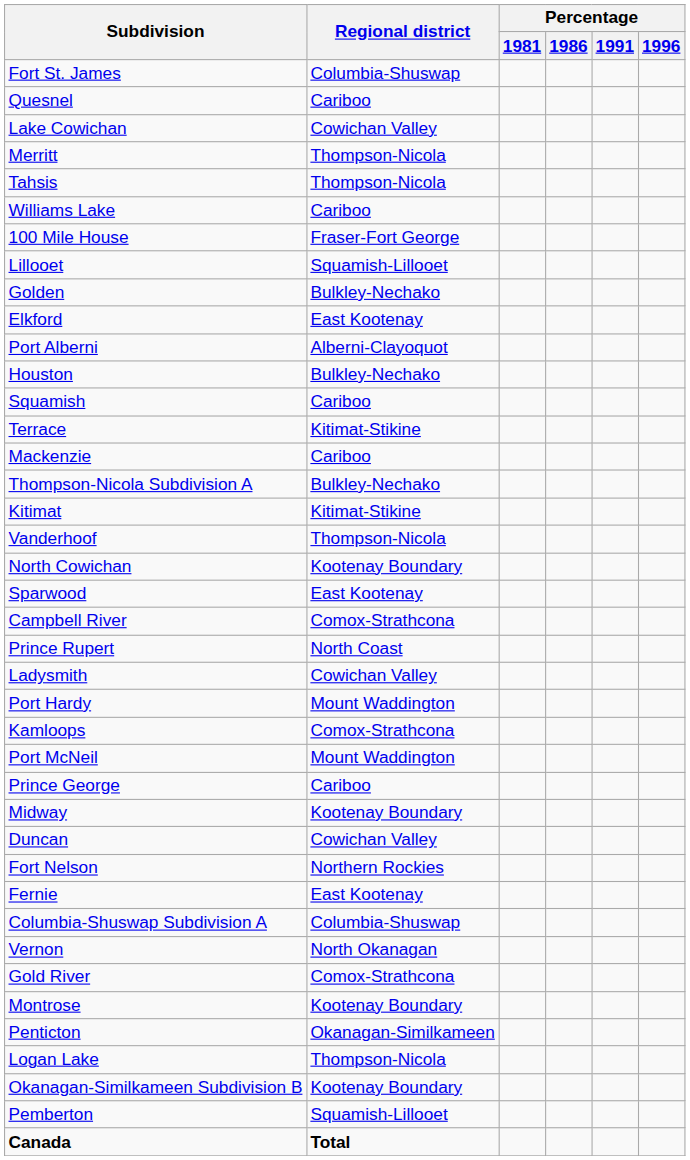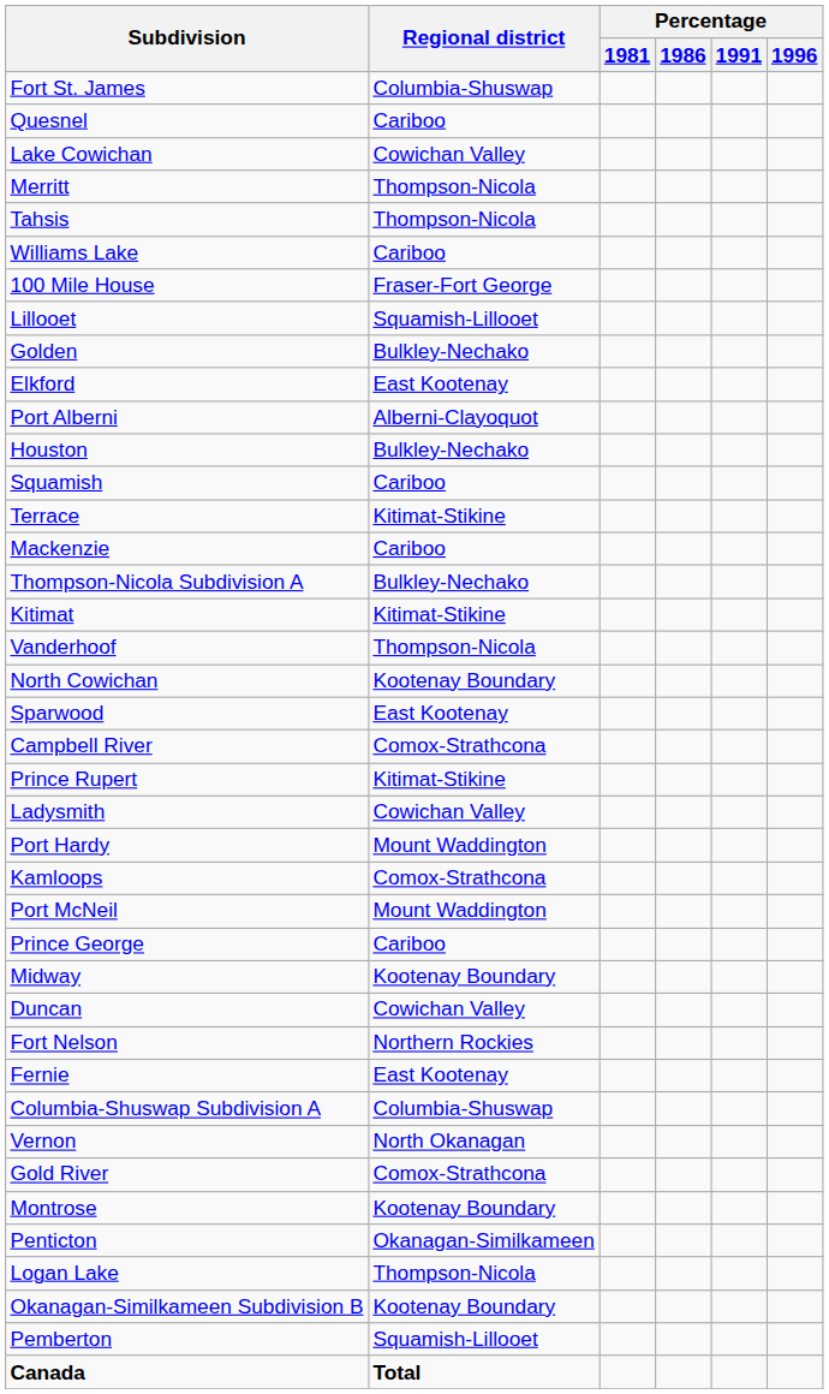 <table class="wikitable collapsible collapsed sortable">
 <tr>
 <th rowspan="2">Subdivision</th>
 <th rowspan="2"><a href='#'>Regional district</a></th>
 <th colspan="4">Percentage</th>
 </tr>
 <tr>
 <th><a href='#'>1981</a></th>
 <th><a href='#'>1986</a></th>
 <th><a href='#'>1991</a></th>
 <th><a href='#'>1996</a></th>
 </tr>
 <tr>
 <td><a href='#'>Fort St. James</a></td>
 <td><a href='#'>Columbia-Shuswap</a></td>
 <td></td>
 <td></td>
 <td></td>
 <td></td>
 </tr>
 <tr>
 <td><a href='#'>Quesnel</a></td>
 <td><a href='#'>Cariboo</a></td>
 <td></td>
 <td></td>
 <td></td>
 <td></td>
 </tr>
 <tr>
 <td><a href='#'>Lake Cowichan</a></td>
 <td><a href='#'>Cowichan Valley</a></td>
 <td></td>
 <td></td>
 <td></td>
 <td></td>
 </tr>
 <tr>
 <td><a href='#'>Merritt</a></td>
 <td><a href='#'>Thompson-Nicola</a></td>
 <td></td>
 <td></td>
 <td></td>
 <td></td>
 </tr>
 <tr>
 <td><a href='#'>Tahsis</a></td>
 <td><a href='#'>Thompson-Nicola</a></td>
 <td></td>
 <td></td>
 <td></td>
 <td></td>
 </tr>
 <tr>
 <td><a href='#'>Williams Lake</a></td>
 <td><a href='#'>Cariboo</a></td>
 <td></td>
 <td></td>
 <td></td>
 <td></td>
 </tr>
 <tr>
 <td><a href='#'>100 Mile House</a></td>
 <td><a href='#'>Fraser-Fort George</a></td>
 <td></td>
 <td></td>
 <td></td>
 <td></td>
 </tr>
 <tr>
 <td><a href='#'>Lillooet</a></td>
 <td><a href='#'>Squamish-Lillooet</a></td>
 <td></td>
 <td></td>
 <td></td>
 <td></td>
 </tr>
 <tr>
 <td><a href='#'>Golden</a></td>
 <td><a href='#'>Bulkley-Nechako</a></td>
 <td></td>
 <td></td>
 <td></td>
 <td></td>
 </tr>
 <tr>
 <td><a href='#'>Elkford</a></td>
 <td><a href='#'>East Kootenay</a></td>
 <td></td>
 <td></td>
 <td></td>
 <td></td>
 </tr>
 <tr>
 <td><a href='#'>Port Alberni</a></td>
 <td><a href='#'>Alberni-Clayoquot</a></td>
 <td></td>
 <td></td>
 <td></td>
 <td></td>
 </tr>
 <tr>
 <td><a href='#'>Houston</a></td>
 <td><a href='#'>Bulkley-Nechako</a></td>
 <td></td>
 <td></td>
 <td></td>
 <td></td>
 </tr>
 <tr>
 <td><a href='#'>Squamish</a></td>
 <td><a href='#'>Cariboo</a></td>
 <td></td>
 <td></td>
 <td></td>
 <td></td>
 </tr>
 <tr>
 <td><a href='#'>Terrace</a></td>
 <td><a href='#'>Kitimat-Stikine</a></td>
 <td></td>
 <td></td>
 <td></td>
 <td></td>
 </tr>
 <tr>
 <td><a href='#'>Mackenzie</a></td>
 <td><a href='#'>Cariboo</a></td>
 <td></td>
 <td></td>
 <td></td>
 <td></td>
 </tr>
 <tr>
 <td><a href='#'>Thompson-Nicola Subdivision A</a></td>
 <td><a href='#'>Bulkley-Nechako</a></td>
 <td></td>
 <td></td>
 <td></td>
 <td></td>
 </tr>
 <tr>
 <td><a href='#'>Kitimat</a></td>
 <td><a href='#'>Kitimat-Stikine</a></td>
 <td></td>
 <td></td>
 <td></td>
 <td></td>
 </tr>
 <tr>
 <td><a href='#'>Vanderhoof</a></td>
 <td><a href='#'>Thompson-Nicola</a></td>
 <td></td>
 <td></td>
 <td></td>
 <td></td>
 </tr>
 <tr>
 <td><a href='#'>North Cowichan</a></td>
 <td><a href='#'>Kootenay Boundary</a></td>
 <td></td>
 <td></td>
 <td></td>
 <td></td>
 </tr>
 <tr>
 <td><a href='#'>Sparwood</a></td>
 <td><a href='#'>East Kootenay</a></td>
 <td></td>
 <td></td>
 <td></td>
 <td></td>
 </tr>
 <tr>
 <td><a href='#'>Campbell River</a></td>
 <td><a href='#'>Comox-Strathcona</a></td>
 <td></td>
 <td></td>
 <td></td>
 <td></td>
 </tr>
 <tr>
 <td><a href='#'>Prince Rupert</a></td>
-<td><a href='#'>North Coast</a></td>
+<td><a href='#'>Kitimat-Stikine</a></td>
 <td></td>
 <td></td>
 <td></td>
 <td></td>
 </tr>
 <tr>
 <td><a href='#'>Ladysmith</a></td>
 <td><a href='#'>Cowichan Valley</a></td>
 <td></td>
 <td></td>
 <td></td>
 <td></td>
 </tr>
 <tr>
 <td><a href='#'>Port Hardy</a></td>
 <td><a href='#'>Mount Waddington</a></td>
 <td></td>
 <td></td>
 <td></td>
 <td></td>
 </tr>
 <tr>
 <td><a href='#'>Kamloops</a></td>
 <td><a href='#'>Comox-Strathcona</a></td>
 <td></td>
 <td></td>
 <td></td>
 <td></td>
 </tr>
 <tr>
 <td><a href='#'>Port McNeil</a></td>
 <td><a href='#'>Mount Waddington</a></td>
 <td></td>
 <td></td>
 <td></td>
 <td></td>
 </tr>
 <tr>
 <td><a href='#'>Prince George</a></td>
 <td><a href='#'>Cariboo</a></td>
 <td></td>
 <td></td>
 <td></td>
 <td></td>
 </tr>
 <tr>
 <td><a href='#'>Midway</a></td>
 <td><a href='#'>Kootenay Boundary</a></td>
 <td></td>
 <td></td>
 <td></td>
 <td></td>
 </tr>
 <tr>
 <td><a href='#'>Duncan</a></td>
 <td><a href='#'>Cowichan Valley</a></td>
 <td></td>
 <td></td>
 <td></td>
 <td></td>
 </tr>
 <tr>
 <td><a href='#'>Fort Nelson</a></td>
 <td><a href='#'>Northern Rockies</a></td>
 <td></td>
 <td></td>
 <td></td>
 <td></td>
 </tr>
 <tr>
 <td><a href='#'>Fernie</a></td>
 <td><a href='#'>East Kootenay</a></td>
 <td></td>
 <td></td>
 <td></td>
 <td></td>
 </tr>
 <tr>
 <td><a href='#'>Columbia-Shuswap Subdivision A</a></td>
 <td><a href='#'>Columbia-Shuswap</a></td>
 <td></td>
 <td></td>
 <td></td>
 <td></td>
 </tr>
 <tr>
 <td><a href='#'>Vernon</a></td>
 <td><a href='#'>North Okanagan</a></td>
 <td></td>
 <td></td>
 <td></td>
 <td></td>
 </tr>
 <tr>
 <td><a href='#'>Gold River</a></td>
 <td><a href='#'>Comox-Strathcona</a></td>
 <td></td>
 <td></td>
 <td></td>
 <td></td>
 </tr>
 <tr>
 <td><a href='#'>Montrose</a></td>
 <td><a href='#'>Kootenay Boundary</a></td>
 <td></td>
 <td></td>
 <td></td>
 <td></td>
 </tr>
 <tr>
 <td><a href='#'>Penticton</a></td>
 <td><a href='#'>Okanagan-Similkameen</a></td>
 <td></td>
 <td></td>
 <td></td>
 <td></td>
 </tr>
 <tr>
 <td><a href='#'>Logan Lake</a></td>
 <td><a href='#'>Thompson-Nicola</a></td>
 <td></td>
 <td></td>
 <td></td>
 <td></td>
 </tr>
 <tr>
 <td><a href='#'>Okanagan-Similkameen Subdivision B</a></td>
 <td><a href='#'>Kootenay Boundary</a></td>
 <td></td>
 <td></td>
 <td></td>
 <td></td>
 </tr>
 <tr>
 <td><a href='#'>Pemberton</a></td>
 <td><a href='#'>Squamish-Lillooet</a></td>
 <td></td>
 <td></td>
 <td></td>
 <td></td>
 </tr>
 <tr>
 <td><strong>Canada</strong></td>
 <td><strong>Total</strong></td>
 <td><strong></strong></td>
 <td><strong></strong></td>
 <td><strong></strong></td>
 <td><strong></strong></td>
 </tr>
 </table>
